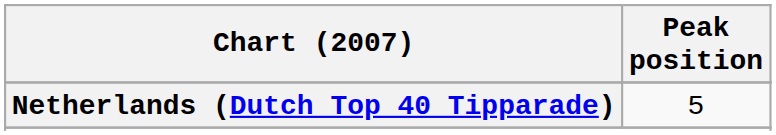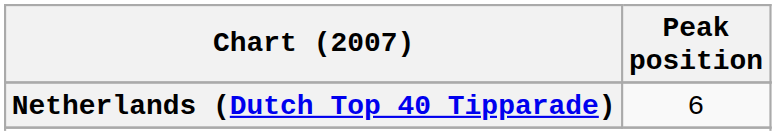 <table class="wikitable sortable plainrowheaders" style="text-align:center">
 <tr>
 <th>Chart (2007)</th>
 <th>Peak<br>position</th>
 </tr>
 <tr>
 </tr>
 <tr>
 </tr>
 <tr>
 </tr>
 <tr>
 </tr>
 <tr>
 </tr>
 <tr>
 </tr>
 <tr>
 </tr>
 <tr>
 <th scope="row">Netherlands (<a href='#'>Dutch Top 40 Tipparade</a>)</th>
-<td>5</td>
+<td>6</td>
 </tr>
 <tr>
 </tr>
 <tr>
 </tr>
 <tr>
 </tr>
 <tr>
 </tr>
 <tr>
 </tr>
 <tr>
 </tr>
 </table>
